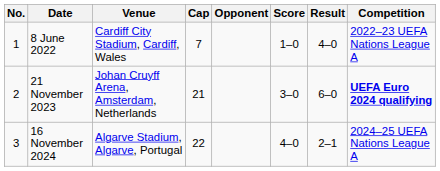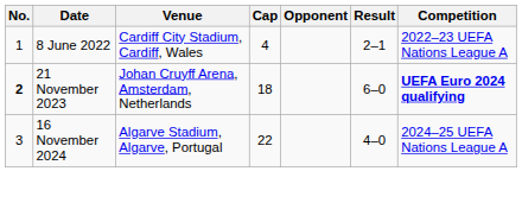 <table class="wikitable sortable">
 <tr>
 <th scope=col>No.</th>
 <th scope=col>Date</th>
 <th scope=col>Venue</th>
 <th scope=col>Cap</th>
 <th scope=col>Opponent</th>
-<th scope=col>Score</th>
 <th scope=col>Result</th>
 <th scope=col>Competition</th>
 </tr>
 <tr>
 <td align=center>1</td>
 <td>8 June 2022</td>
 <td><a href='#'>Cardiff City Stadium</a>, <a href='#'>Cardiff</a>, Wales</td>
-<td align=center>7</td>
+<td align=center>4</td>
 <td></td>
-<td align=center>1–0</td>
-<td align="center">4–0</td>
+<td align=center>2–1</td>
 <td><a href='#'>2022–23 UEFA Nations League A</a></td>
 </tr>
 <tr>
-<td align=center>2</td>
+<td align=center><strong>2</strong></td>
 <td>21 November 2023</td>
 <td><a href='#'>Johan Cruyff Arena</a>, <a href='#'>Amsterdam</a>, Netherlands</td>
-<td align=center>21</td>
+<td align=center>18</td>
 <td></td>
-<td align=center>3–0</td>
 <td align=center>6–0</td>
 <td><strong><a href='#'>UEFA Euro 2024 qualifying</a></strong></td>
 </tr>
 <tr>
 <td align=center>3</td>
 <td>16 November 2024</td>
 <td><a href='#'>Algarve Stadium</a>, <a href='#'>Algarve</a>, Portugal</td>
 <td align="center">22</td>
 <td></td>
 <td align="center">4–0</td>
-<td align=center>2–1</td>
 <td><a href='#'>2024–25 UEFA Nations League A</a></td>
 </tr>
 </table>
